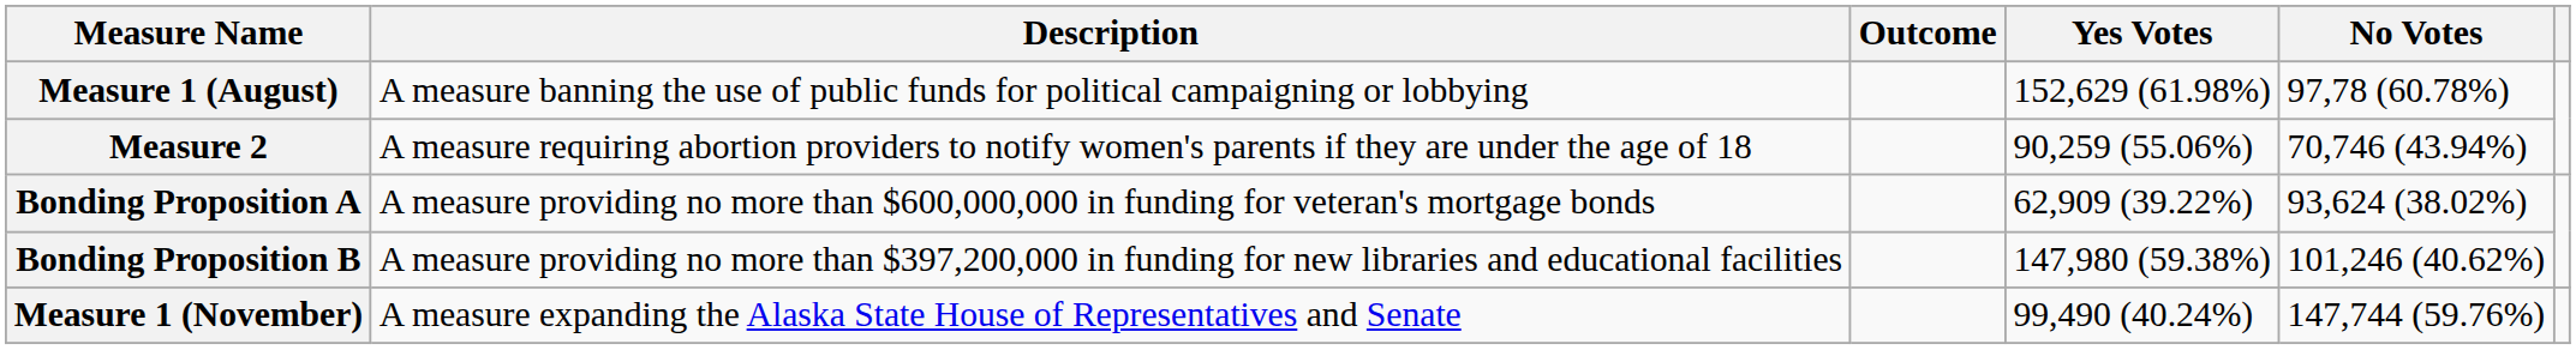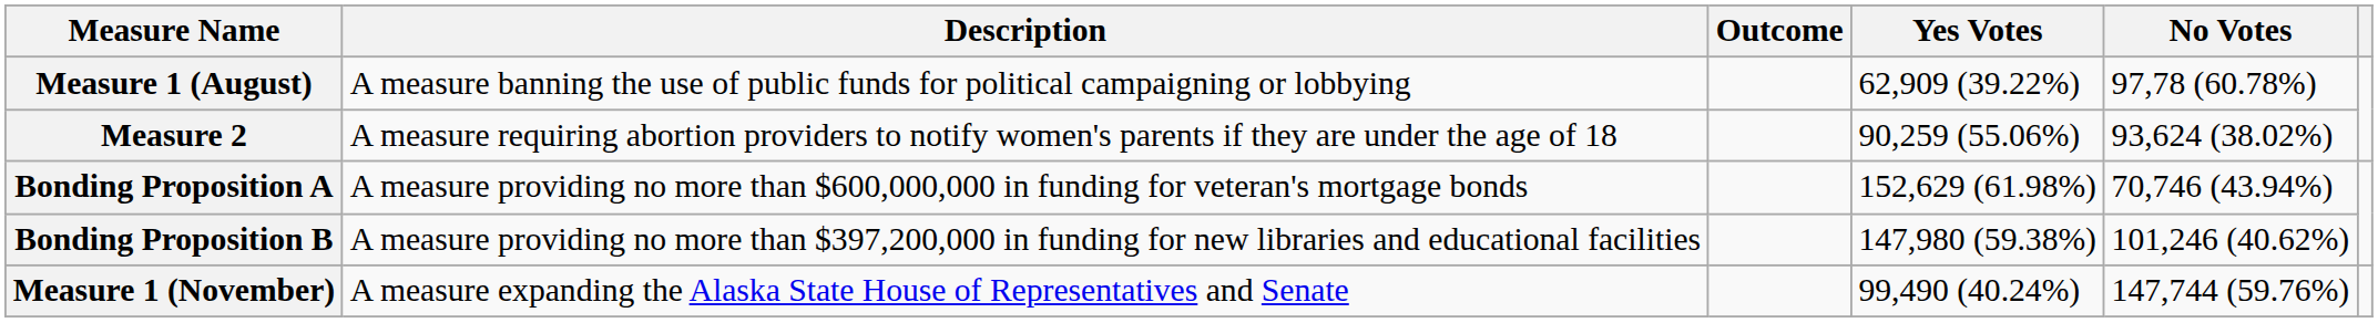 <table class="wikitable sortable plainrowheaders">
 <tr>
 <th scope=col>Measure Name</th>
 <th scope=col>Description</th>
 <th scope=col>Outcome</th>
 <th scope=col>Yes Votes</th>
 <th scope=col>No Votes</th>
 <th scope=col></th>
 </tr>
 <tr>
 <th scope=row>Measure 1 (August)</th>
 <td>A measure banning the use of public funds for political campaigning or lobbying</td>
 <td></td>
-<td>152,629 (61.98%)</td>
+<td>62,909 (39.22%)</td>
 <td>97,78 (60.78%)</td>
 <td rowspan=2></td>
 </tr>
 <tr>
 <th scope=row>Measure 2</th>
 <td>A measure requiring abortion providers to notify women's parents if they are under the age of 18</td>
 <td></td>
 <td>90,259 (55.06%)</td>
-<td>70,746 (43.94%)</td>
+<td>93,624 (38.02%)</td>
 </tr>
 <tr>
 <th scope=row>Bonding Proposition A</th>
 <td>A measure providing no more than $600,000,000 in funding for veteran's mortgage bonds</td>
 <td></td>
-<td>62,909 (39.22%)</td>
-<td>93,624 (38.02%)</td>
+<td>152,629 (61.98%)</td>
+<td>70,746 (43.94%)</td>
 <td rowspan=2></td>
 </tr>
 <tr>
 <th scope=row>Bonding Proposition B</th>
 <td>A measure providing no more than $397,200,000 in funding for new libraries and educational facilities</td>
 <td></td>
 <td>147,980 (59.38%)</td>
 <td>101,246 (40.62%)</td>
 </tr>
 <tr>
 <th scope=row>Measure 1 (November)</th>
 <td>A measure expanding the <a href='#'>Alaska State House of Representatives</a> and <a href='#'>Senate</a></td>
 <td></td>
 <td>99,490 (40.24%)</td>
 <td>147,744 (59.76%)</td>
 <td></td>
 </tr>
 </table>
